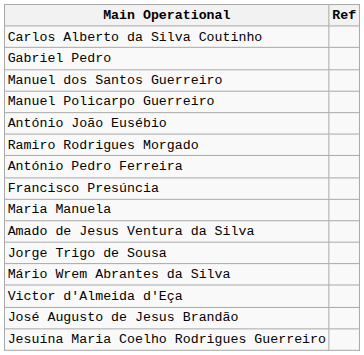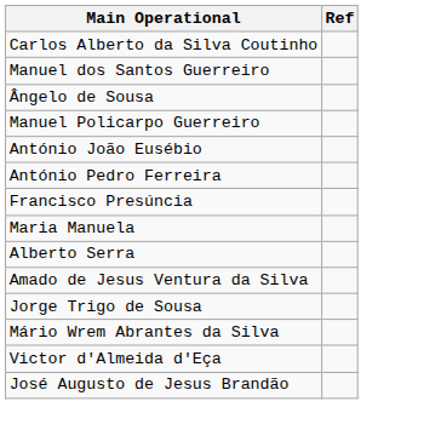 <table class="wikitable">
 <tr>
 <th>Main Operational</th>
 <th>Ref</th>
 </tr>
 <tr>
 <td>Carlos Alberto da Silva Coutinho</td>
 <td></td>
 </tr>
 <tr>
-<td>Gabriel Pedro</td>
+<td>Manuel dos Santos Guerreiro</td>
 <td></td>
 </tr>
 <tr>
-<td>Manuel dos Santos Guerreiro</td>
+<td>Ângelo de Sousa</td>
 <td></td>
 </tr>
 <tr>
 <td>Manuel Policarpo Guerreiro</td>
 <td></td>
 </tr>
 <tr>
 <td>António João Eusébio</td>
-<td></td>
-</tr>
-<tr>
-<td>Ramiro Rodrigues Morgado</td>
 <td></td>
 </tr>
 <tr>
 <td>António Pedro Ferreira</td>
 <td></td>
 </tr>
 <tr>
 <td>Francisco Presúncia</td>
 <td></td>
 </tr>
 <tr>
 <td>Maria Manuela</td>
+<td></td>
+</tr>
+<tr>
+<td>Alberto Serra</td>
 <td></td>
 </tr>
 <tr>
 <td>Amado de Jesus Ventura da Silva</td>
 <td></td>
 </tr>
 <tr>
 <td>Jorge Trigo de Sousa</td>
 <td></td>
 </tr>
 <tr>
 <td>Mário Wrem Abrantes da Silva</td>
 <td></td>
 </tr>
 <tr>
 <td>Victor d'Almeida d'Eça</td>
 <td></td>
 </tr>
 <tr>
 <td>José Augusto de Jesus Brandão</td>
 <td></td>
 </tr>
-<tr>
-<td>Jesuína Maria Coelho Rodrigues Guerreiro</td>
-<td></td>
-</tr>
 </table>
